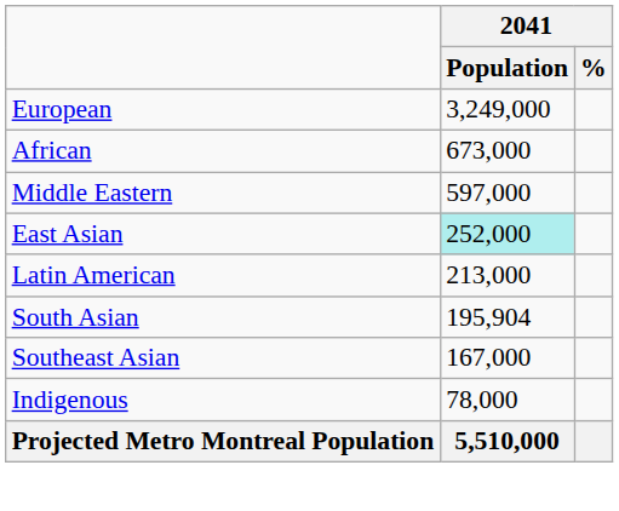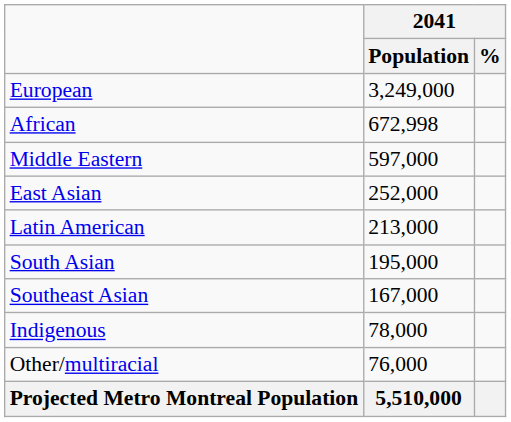 <table class="wikitable">
 <tr>
 <td rowspan="2"></td>
 <th style="text-align:center;" colspan="2">2041</th>
 </tr>
 <tr>
 <th>Population</th>
 <th>%</th>
 </tr>
 <tr>
 <td><a href='#'>European</a></td>
 <td>3,249,000</td>
 <td></td>
 </tr>
 <tr>
 <td><a href='#'>African</a></td>
-<td>673,000</td>
+<td>672,998</td>
 <td></td>
 </tr>
 <tr>
 <td><a href='#'>Middle Eastern</a></td>
 <td>597,000</td>
 <td></td>
 </tr>
 <tr>
 <td><a href='#'>East Asian</a></td>
-<td style="background: paleturquoise;">252,000</td>
+<td>252,000</td>
 <td></td>
 </tr>
 <tr>
 <td><a href='#'>Latin American</a></td>
 <td>213,000</td>
 <td></td>
 </tr>
 <tr>
 <td><a href='#'>South Asian</a></td>
-<td>195,904</td>
+<td>195,000</td>
 <td></td>
 </tr>
 <tr>
 <td><a href='#'>Southeast Asian</a></td>
 <td>167,000</td>
 <td></td>
 </tr>
 <tr>
 <td><a href='#'>Indigenous</a></td>
 <td>78,000</td>
 <td></td>
 </tr>
 <tr>
+<td>Other/<a href='#'>multiracial</a></td>
+<td>76,000</td>
+<td></td>
+</tr>
+<tr>
 <th>Projected Metro Montreal Population</th>
 <th>5,510,000</th>
 <th></th>
 </tr>
 </table>
